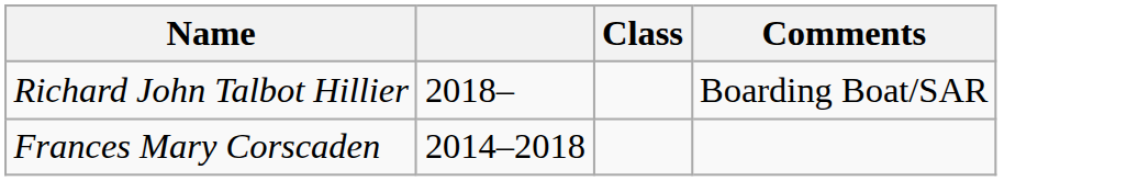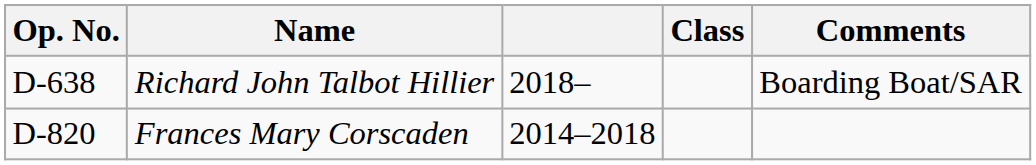 <table class="wikitable">
 <tr>
+<th>Op. No.</th>
 <th>Name</th>
 <th></th>
 <th>Class</th>
 <th>Comments</th>
 </tr>
 <tr>
+<td>D-638</td>
 <td><em>Richard John Talbot Hillier</em></td>
 <td>2018–</td>
 <td></td>
 <td>Boarding Boat/SAR</td>
 </tr>
 <tr>
+<td>D-820</td>
 <td><em>Frances Mary Corscaden</em></td>
 <td>2014–2018</td>
 <td></td>
 <td></td>
 </tr>
 </table>
